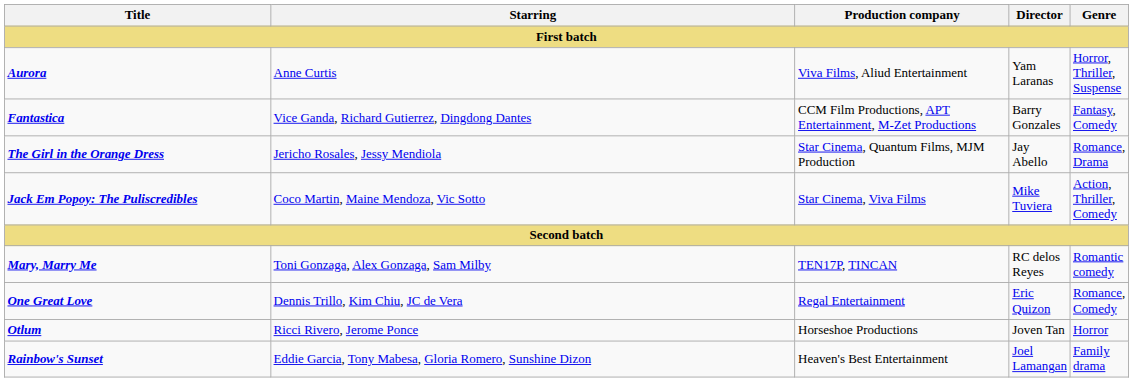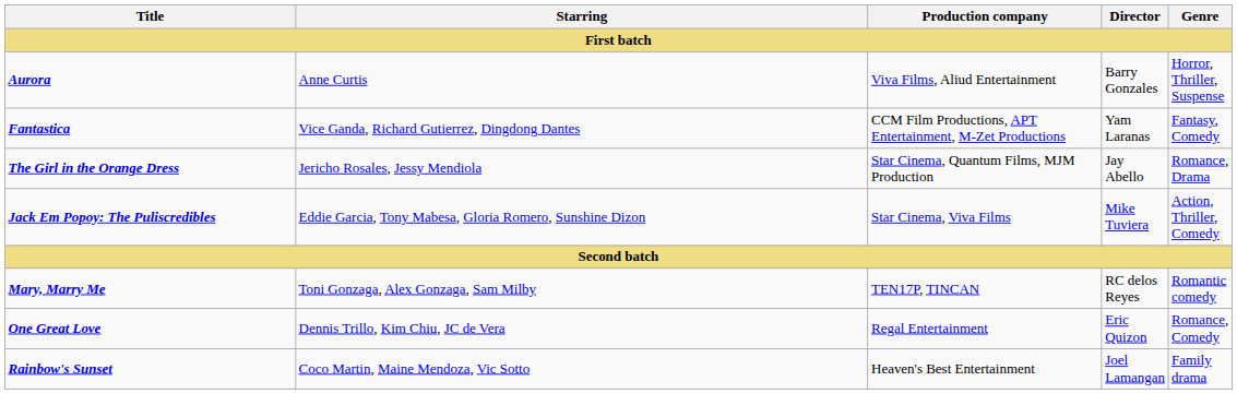 <table class="wikitable" style="font-size: 90%;">
 <tr>
 <th width=25%>Title</th>
 <th width=50%>Starring</th>
 <th width=20%>Production company</th>
 <th width=20%>Director</th>
 <th>Genre</th>
 </tr>
 <tr>
 <th style="background:#EEDD82" colspan=5>First batch</th>
 </tr>
 <tr>
 <td><strong><em><a href='#'>Aurora</a></em></strong></td>
 <td><a href='#'>Anne Curtis</a></td>
 <td><a href='#'>Viva Films</a>, Aliud Entertainment</td>
-<td>Yam Laranas</td>
+<td>Barry Gonzales</td>
 <td><a href='#'>Horror</a>, <a href='#'>Thriller</a>, <a href='#'>Suspense</a></td>
 </tr>
 <tr>
 <td><strong><em><a href='#'>Fantastica</a></em></strong></td>
 <td><a href='#'>Vice Ganda</a>, <a href='#'>Richard Gutierrez</a>, <a href='#'>Dingdong Dantes</a></td>
 <td>CCM Film Productions, <a href='#'>APT Entertainment</a>, <a href='#'>M-Zet Productions</a></td>
-<td>Barry Gonzales</td>
+<td>Yam Laranas</td>
 <td><a href='#'>Fantasy</a>, <a href='#'>Comedy</a></td>
 </tr>
 <tr>
 <td><strong><em><a href='#'>The Girl in the Orange Dress</a></em></strong></td>
 <td><a href='#'>Jericho Rosales</a>, <a href='#'>Jessy Mendiola</a></td>
 <td><a href='#'>Star Cinema</a>, Quantum Films, MJM Production</td>
 <td>Jay Abello</td>
 <td><a href='#'>Romance</a>, <a href='#'>Drama</a></td>
 </tr>
 <tr>
 <td><strong><em><a href='#'>Jack Em Popoy: The Puliscredibles</a></em></strong></td>
-<td><a href='#'>Coco Martin</a>, <a href='#'>Maine Mendoza</a>, <a href='#'>Vic Sotto</a></td>
+<td><a href='#'>Eddie Garcia</a>, <a href='#'>Tony Mabesa</a>, <a href='#'>Gloria Romero</a>, <a href='#'>Sunshine Dizon</a></td>
 <td><a href='#'>Star Cinema</a>, <a href='#'>Viva Films</a></td>
 <td><a href='#'>Mike Tuviera</a></td>
 <td><a href='#'>Action</a>, <a href='#'>Thriller</a>, <a href='#'>Comedy</a></td>
 </tr>
 <tr>
 <th style="background:#EEDD82" colspan=5>Second batch</th>
 </tr>
 <tr>
 <td><strong><em><a href='#'>Mary, Marry Me</a></em></strong></td>
 <td><a href='#'>Toni Gonzaga</a>, <a href='#'>Alex Gonzaga</a>, <a href='#'>Sam Milby</a></td>
 <td><a href='#'>TEN17P</a>, <a href='#'>TINCAN</a></td>
 <td>RC delos Reyes</td>
 <td><a href='#'>Romantic comedy</a></td>
 </tr>
 <tr>
 <td><strong><em><a href='#'>One Great Love</a></em></strong></td>
 <td><a href='#'>Dennis Trillo</a>, <a href='#'>Kim Chiu</a>, <a href='#'>JC de Vera</a></td>
 <td><a href='#'>Regal Entertainment</a></td>
 <td><a href='#'>Eric Quizon</a></td>
 <td><a href='#'>Romance</a>, <a href='#'>Comedy</a></td>
 </tr>
 <tr>
-<td><strong><em><a href='#'>Otlum</a></em></strong></td>
-<td><a href='#'>Ricci Rivero</a>, <a href='#'>Jerome Ponce</a></td>
-<td>Horseshoe Productions</td>
-<td>Joven Tan</td>
-<td><a href='#'>Horror</a></td>
-</tr>
-<tr>
 <td><strong><em><a href='#'>Rainbow's Sunset</a></em></strong></td>
-<td><a href='#'>Eddie Garcia</a>, <a href='#'>Tony Mabesa</a>, <a href='#'>Gloria Romero</a>, <a href='#'>Sunshine Dizon</a></td>
+<td><a href='#'>Coco Martin</a>, <a href='#'>Maine Mendoza</a>, <a href='#'>Vic Sotto</a></td>
 <td>Heaven's Best Entertainment</td>
 <td><a href='#'>Joel Lamangan</a></td>
 <td><a href='#'>Family drama</a></td>
 </tr>
 </table>
